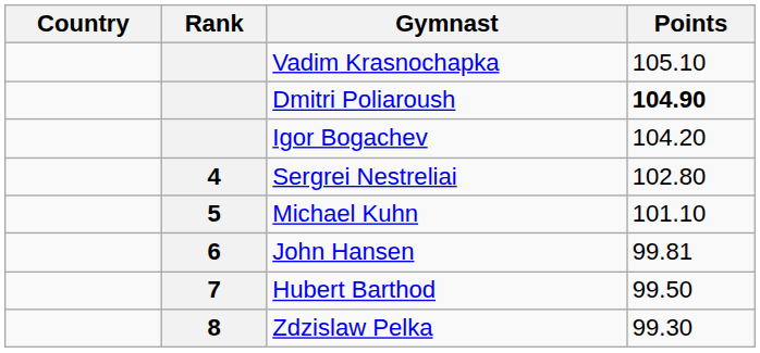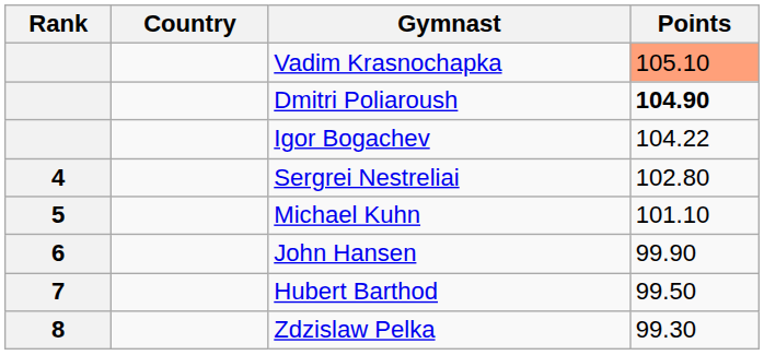 <table class="wikitable" width=500>
 <tr bgcolor="#efefef">
+<th>Rank</th>
 <th>Country</th>
-<th>Rank</th>
 <th>Gymnast</th>
 <th>Points</th>
 </tr>
 <tr>
+<th></th>
 <td></td>
-<th></th>
 <td><a href='#'>Vadim Krasnochapka</a></td>
-<td>105.10</td>
+<td style="background: lightsalmon;">105.10</td>
 </tr>
 <tr>
+<th></th>
 <td></td>
-<th></th>
 <td><a href='#'>Dmitri Poliaroush</a></td>
 <td><strong>104.90</strong></td>
 </tr>
 <tr>
+<th></th>
 <td></td>
-<th></th>
 <td><a href='#'>Igor Bogachev</a></td>
-<td>104.20</td>
+<td>104.22</td>
 </tr>
 <tr>
+<th>4</th>
 <td></td>
-<th>4</th>
 <td><a href='#'>Sergrei Nestreliai</a></td>
 <td>102.80</td>
 </tr>
 <tr>
+<th>5</th>
 <td></td>
-<th>5</th>
 <td><a href='#'>Michael Kuhn</a></td>
 <td>101.10</td>
 </tr>
 <tr>
+<th>6</th>
 <td></td>
-<th>6</th>
 <td><a href='#'>John Hansen</a></td>
-<td>99.81</td>
+<td>99.90</td>
 </tr>
 <tr>
+<th>7</th>
 <td></td>
-<th>7</th>
 <td><a href='#'>Hubert Barthod</a></td>
 <td>99.50</td>
 </tr>
 <tr>
+<th>8</th>
 <td></td>
-<th>8</th>
 <td><a href='#'>Zdzislaw Pelka</a></td>
 <td>99.30</td>
 </tr>
 </table>
